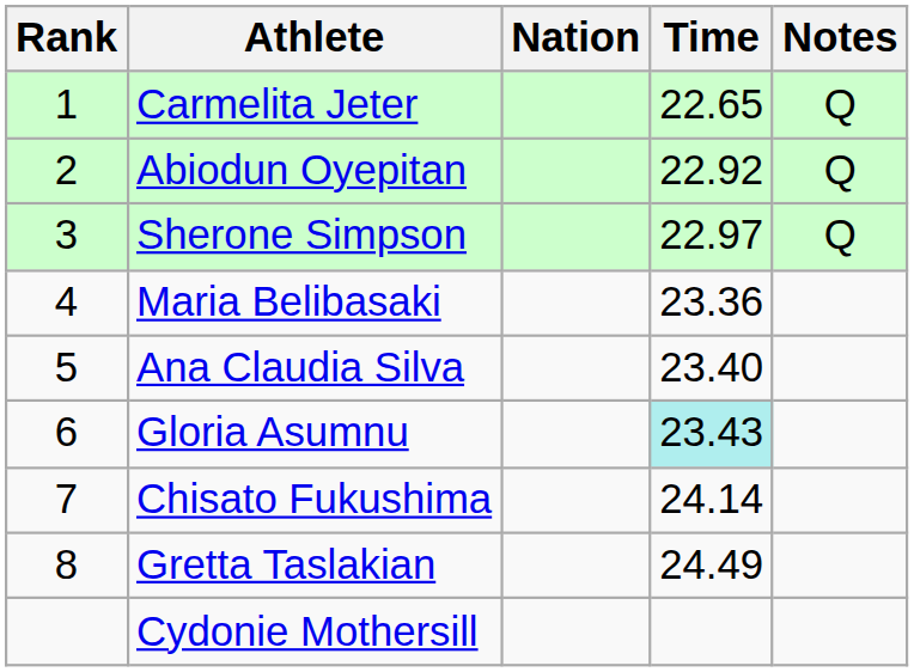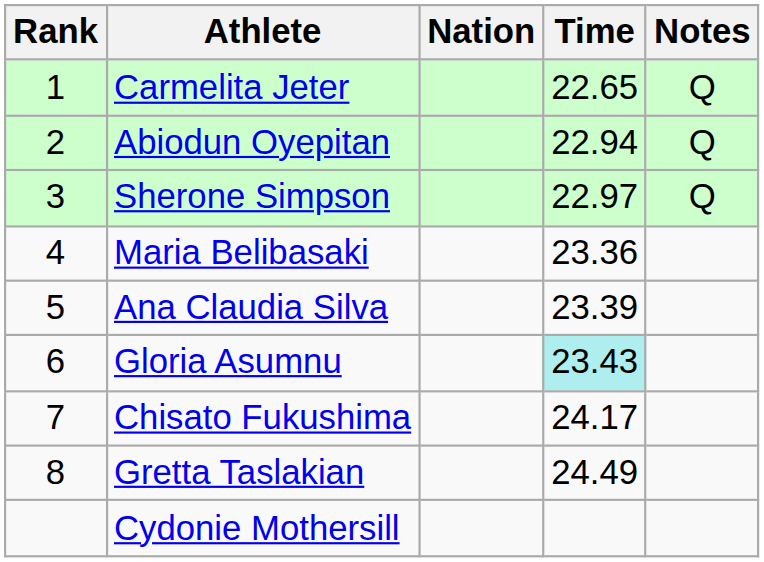 <table class="wikitable sortable" style="text-align:center">
 <tr>
 <th>Rank</th>
 <th>Athlete</th>
 <th>Nation</th>
 <th>Time</th>
 <th>Notes</th>
 </tr>
 <tr bgcolor=#ccffcc>
 <td>1</td>
 <td align=left><a href='#'>Carmelita Jeter</a></td>
 <td align=left></td>
 <td>22.65</td>
 <td>Q</td>
 </tr>
 <tr bgcolor=#ccffcc>
 <td>2</td>
 <td align=left><a href='#'>Abiodun Oyepitan</a></td>
 <td align=left></td>
-<td>22.92</td>
+<td>22.94</td>
 <td>Q</td>
 </tr>
 <tr bgcolor=#ccffcc>
 <td>3</td>
 <td align=left><a href='#'>Sherone Simpson</a></td>
 <td align=left></td>
 <td>22.97</td>
 <td>Q</td>
 </tr>
 <tr>
 <td>4</td>
 <td align=left><a href='#'>Maria Belibasaki</a></td>
 <td align=left></td>
 <td>23.36</td>
 <td></td>
 </tr>
 <tr>
 <td>5</td>
 <td align=left><a href='#'>Ana Claudia Silva</a></td>
 <td align=left></td>
-<td>23.40</td>
+<td>23.39</td>
 <td></td>
 </tr>
 <tr>
 <td>6</td>
 <td align=left><a href='#'>Gloria Asumnu</a></td>
 <td align=left></td>
 <td style="background: paleturquoise;">23.43</td>
 <td></td>
 </tr>
 <tr>
 <td>7</td>
 <td align=left><a href='#'>Chisato Fukushima</a></td>
 <td align=left></td>
-<td>24.14</td>
+<td>24.17</td>
 <td></td>
 </tr>
 <tr>
 <td>8</td>
 <td align=left><a href='#'>Gretta Taslakian</a></td>
 <td align=left></td>
 <td>24.49</td>
 <td></td>
 </tr>
 <tr>
 <td></td>
 <td align=left><a href='#'>Cydonie Mothersill</a></td>
 <td align=left></td>
 <td></td>
 <td></td>
 </tr>
 </table>
